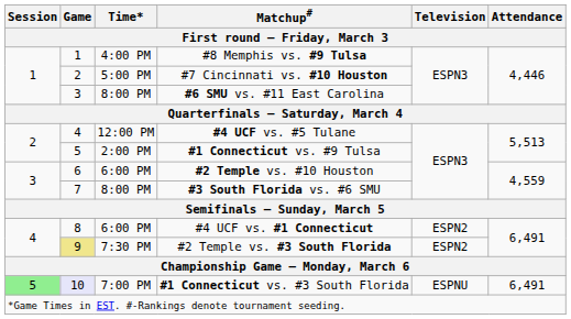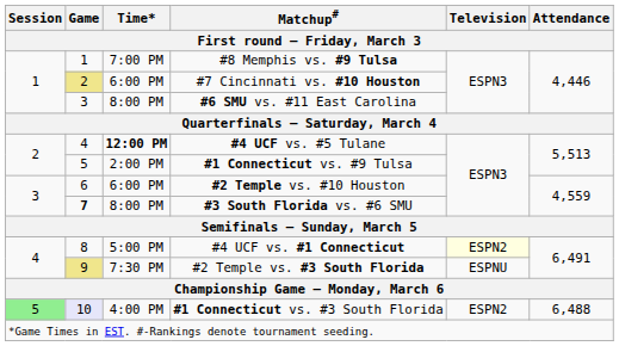 <table class="wikitable" style="font-size: 95%; text-align:center;">
 <tr align="center">
 <th>Session</th>
 <th>Game</th>
 <th>Time*</th>
 <th>Matchup<sup>#</sup></th>
 <th>Television</th>
 <th>Attendance</th>
 </tr>
 <tr>
 <th colspan=7>First round – Friday, March 3</th>
 </tr>
 <tr>
 <td rowspan=3>1</td>
 <td>1</td>
-<td>4:00 PM</td>
+<td>7:00 PM</td>
 <td>#8 Memphis vs. <strong>#9 Tulsa</strong></td>
 <td rowspan=3>ESPN3</td>
 <td rowspan=3>4,446</td>
 </tr>
 <tr>
-<td>2</td>
-<td>5:00 PM</td>
+<td style="background: khaki;">2</td>
+<td>6:00 PM</td>
 <td>#7 Cincinnati vs. <strong>#10 Houston</strong></td>
 </tr>
 <tr>
 <td>3</td>
 <td>8:00 PM</td>
 <td><strong>#6 SMU</strong> vs. #11 East Carolina</td>
 </tr>
 <tr>
 <th colspan=6>Quarterfinals – Saturday, March 4</th>
 </tr>
 <tr>
 <td rowspan=2>2</td>
 <td>4</td>
-<td>12:00 PM</td>
+<td><strong>12:00 PM</strong></td>
 <td><strong>#4 UCF</strong> vs. #5 Tulane</td>
 <td rowspan=4>ESPN3</td>
 <td rowspan=2>5,513</td>
 </tr>
 <tr>
 <td>5</td>
 <td>2:00 PM</td>
 <td><strong>#1 Connecticut</strong> vs. #9 Tulsa</td>
 </tr>
 <tr>
 <td rowspan=2>3</td>
 <td>6</td>
 <td>6:00 PM</td>
 <td><strong>#2 Temple</strong> vs. #10 Houston</td>
 <td rowspan=2>4,559</td>
 </tr>
 <tr>
-<td>7</td>
+<td><strong>7</strong></td>
 <td>8:00 PM</td>
 <td><strong>#3 South Florida</strong> vs. #6 SMU</td>
 </tr>
 <tr>
 <th colspan=7>Semifinals – Sunday, March 5</th>
 </tr>
 <tr>
 <td rowspan=2>4</td>
 <td>8</td>
-<td>6:00 PM</td>
+<td>5:00 PM</td>
 <td>#4 UCF vs. <strong>#1 Connecticut</strong></td>
-<td>ESPN2</td>
+<td style="background: lightyellow;">ESPN2</td>
 <td rowspan=2>6,491</td>
 </tr>
 <tr>
 <td style="background: khaki;">9</td>
 <td>7:30 PM</td>
 <td>#2 Temple vs. <strong>#3 South Florida</strong></td>
-<td>ESPN2</td>
+<td>ESPNU</td>
 </tr>
 <tr>
 <th colspan=7>Championship Game – Monday, March 6</th>
 </tr>
 <tr>
 <td style="background: lightgreen;">5</td>
 <td style="background: lavender;">10</td>
-<td>7:00 PM</td>
+<td>4:00 PM</td>
 <td><strong>#1 Connecticut</strong> vs. #3 South Florida</td>
-<td>ESPNU</td>
-<td>6,491</td>
+<td>ESPN2</td>
+<td>6,488</td>
 </tr>
 <tr>
 <td colspan=6 style="text-align:left;"><small>*Game Times in <a href='#'>EST</a>. #-Rankings denote tournament seeding.</small></td>
 </tr>
 </table>
